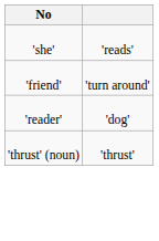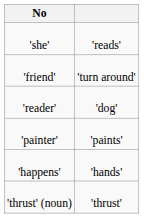 <table class="wikitable" style="text-align:center">
 <tr>
 <th scope="col">No </th>
 <th scope="col"></th>
 </tr>
 <tr>
 <td scope="row"> <br>'she'</td>
 <td> <br>'reads'</td>
 </tr>
 <tr>
 <td scope="row"> <br>'friend'</td>
 <td> <br>'turn around' </td>
 </tr>
 <tr>
 <td scope="row"> <br>'reader'</td>
 <td> <br>'dog'</td>
 </tr>
 <tr>
+<td scope="row"> <br>'painter'</td>
+<td> <br>'paints'</td>
+</tr>
+<tr>
+<td scope="row"> <br>'happens'</td>
+<td> <br>'hands'</td>
+</tr>
+<tr>
 <td scope="row"> <br>'thrust' (noun)</td>
 <td> <br>'thrust' </td>
 </tr>
 </table>
